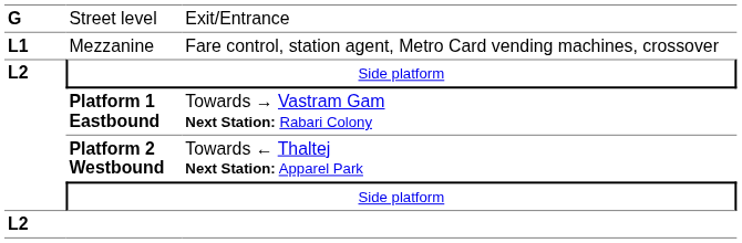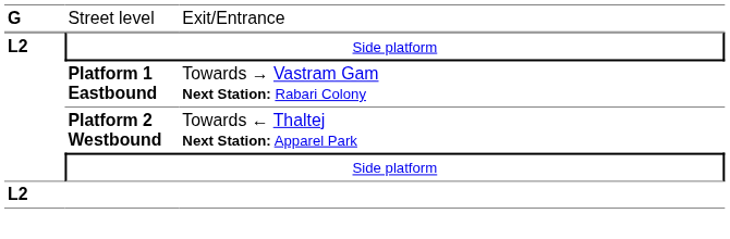 <table table border=0 cellspacing=0 cellpadding=3>
 <tr>
 <td style="border-bottom:solid 1px gray;border-top:solid 1px gray;" width=50 valign=top><strong>G</strong></td>
 <td style="border-top:solid 1px gray;border-bottom:solid 1px gray;" width=100 valign=top>Street level</td>
 <td style="border-top:solid 1px gray;border-bottom:solid 1px gray;" width=500 valign=top>Exit/Entrance</td>
-</tr>
-<tr>
-<td valign=top><strong>L1</strong></td>
-<td valign=top>Mezzanine</td>
-<td valign=top>Fare control, station agent, Metro Card vending machines, crossover<br></td>
 </tr>
 <tr>
 <td style="border-top:solid 1px gray;border-bottom:solid 1px gray;" width=50 rowspan=4 valign=top><strong>L2</strong></td>
 <td style="border-top:solid 1px gray;border-right:solid 2px black;border-left:solid 2px black;border-bottom:solid 2px black;text-align:center;" colspan=2><small><a href='#'>Side platform</a></small></td>
 </tr>
 <tr>
 <td style="border-bottom:solid 1px gray;" width=100><span><strong>Platform 1</strong><br><strong>Eastbound</strong></span></td>
 <td style="border-bottom:solid 1px gray;" width=500>Towards → <a href='#'>Vastram Gam</a><br><small><strong>Next Station:</strong> <a href='#'>Rabari Colony</a></small></td>
 </tr>
 <tr>
 <td><span><strong>Platform 2</strong><br><strong>Westbound</strong></span></td>
 <td>Towards ← <a href='#'>Thaltej</a><br><small><strong>Next Station:</strong> <a href='#'>Apparel Park</a></small></td>
 </tr>
 <tr>
 <td style="border-top:solid 2px black;border-right:solid 2px black;border-left:solid 2px black;border-bottom:solid 1px gray;" colspan=2  align=center><small><a href='#'>Side platform</a></small></td>
 </tr>
 <tr>
 <td style="border-bottom:solid 1px gray;" width=50 rowspan=2 valign=top><strong>L2</strong></td>
 <td style="border-bottom:solid 1px gray;" width=100></td>
 <td style="border-bottom:solid 1px gray;" width=500></td>
 </tr>
 <tr>
 </tr>
 </table>
